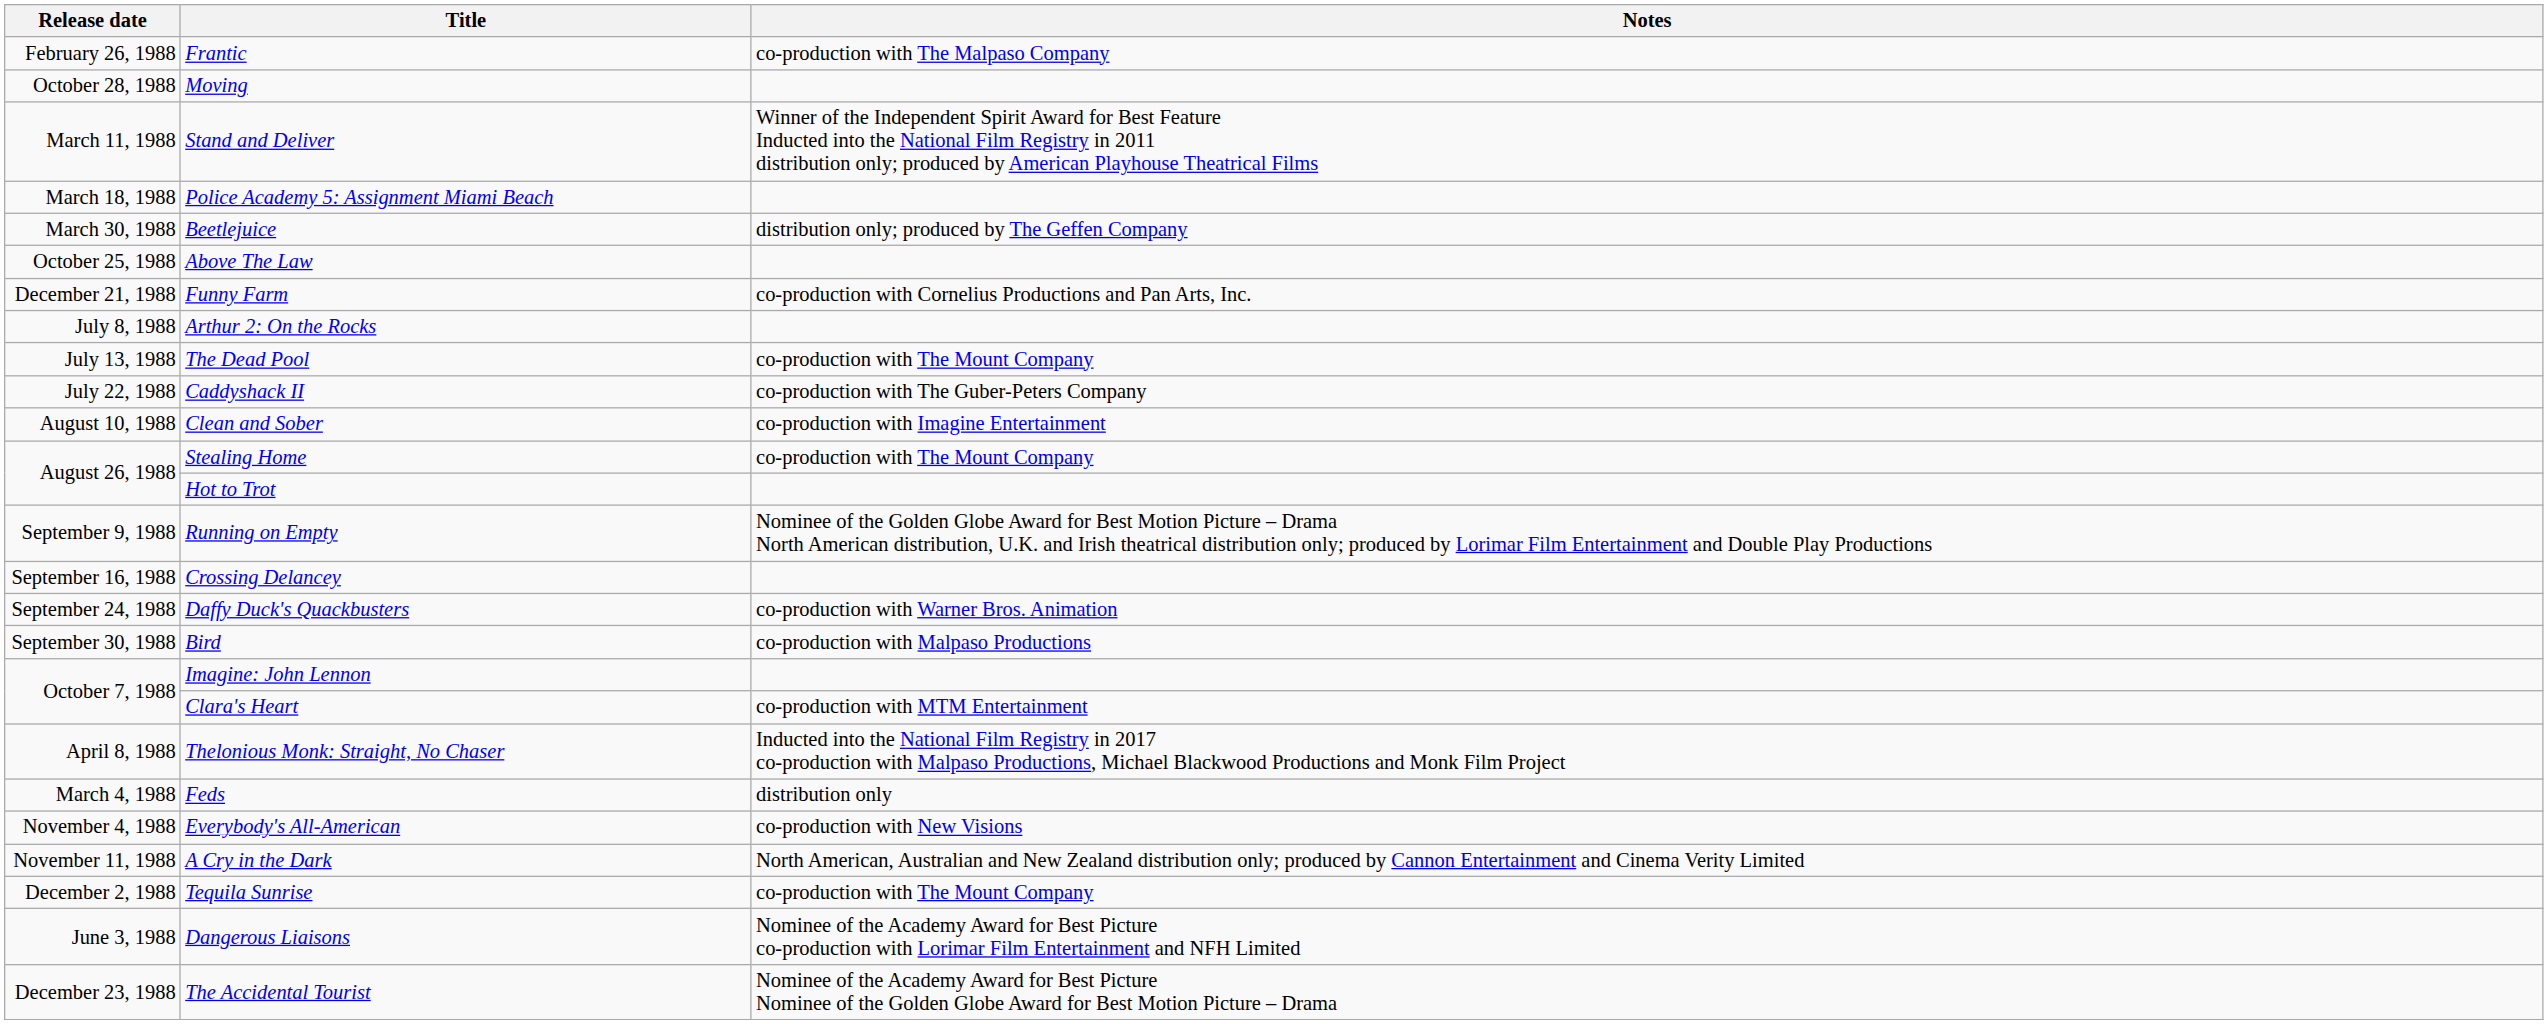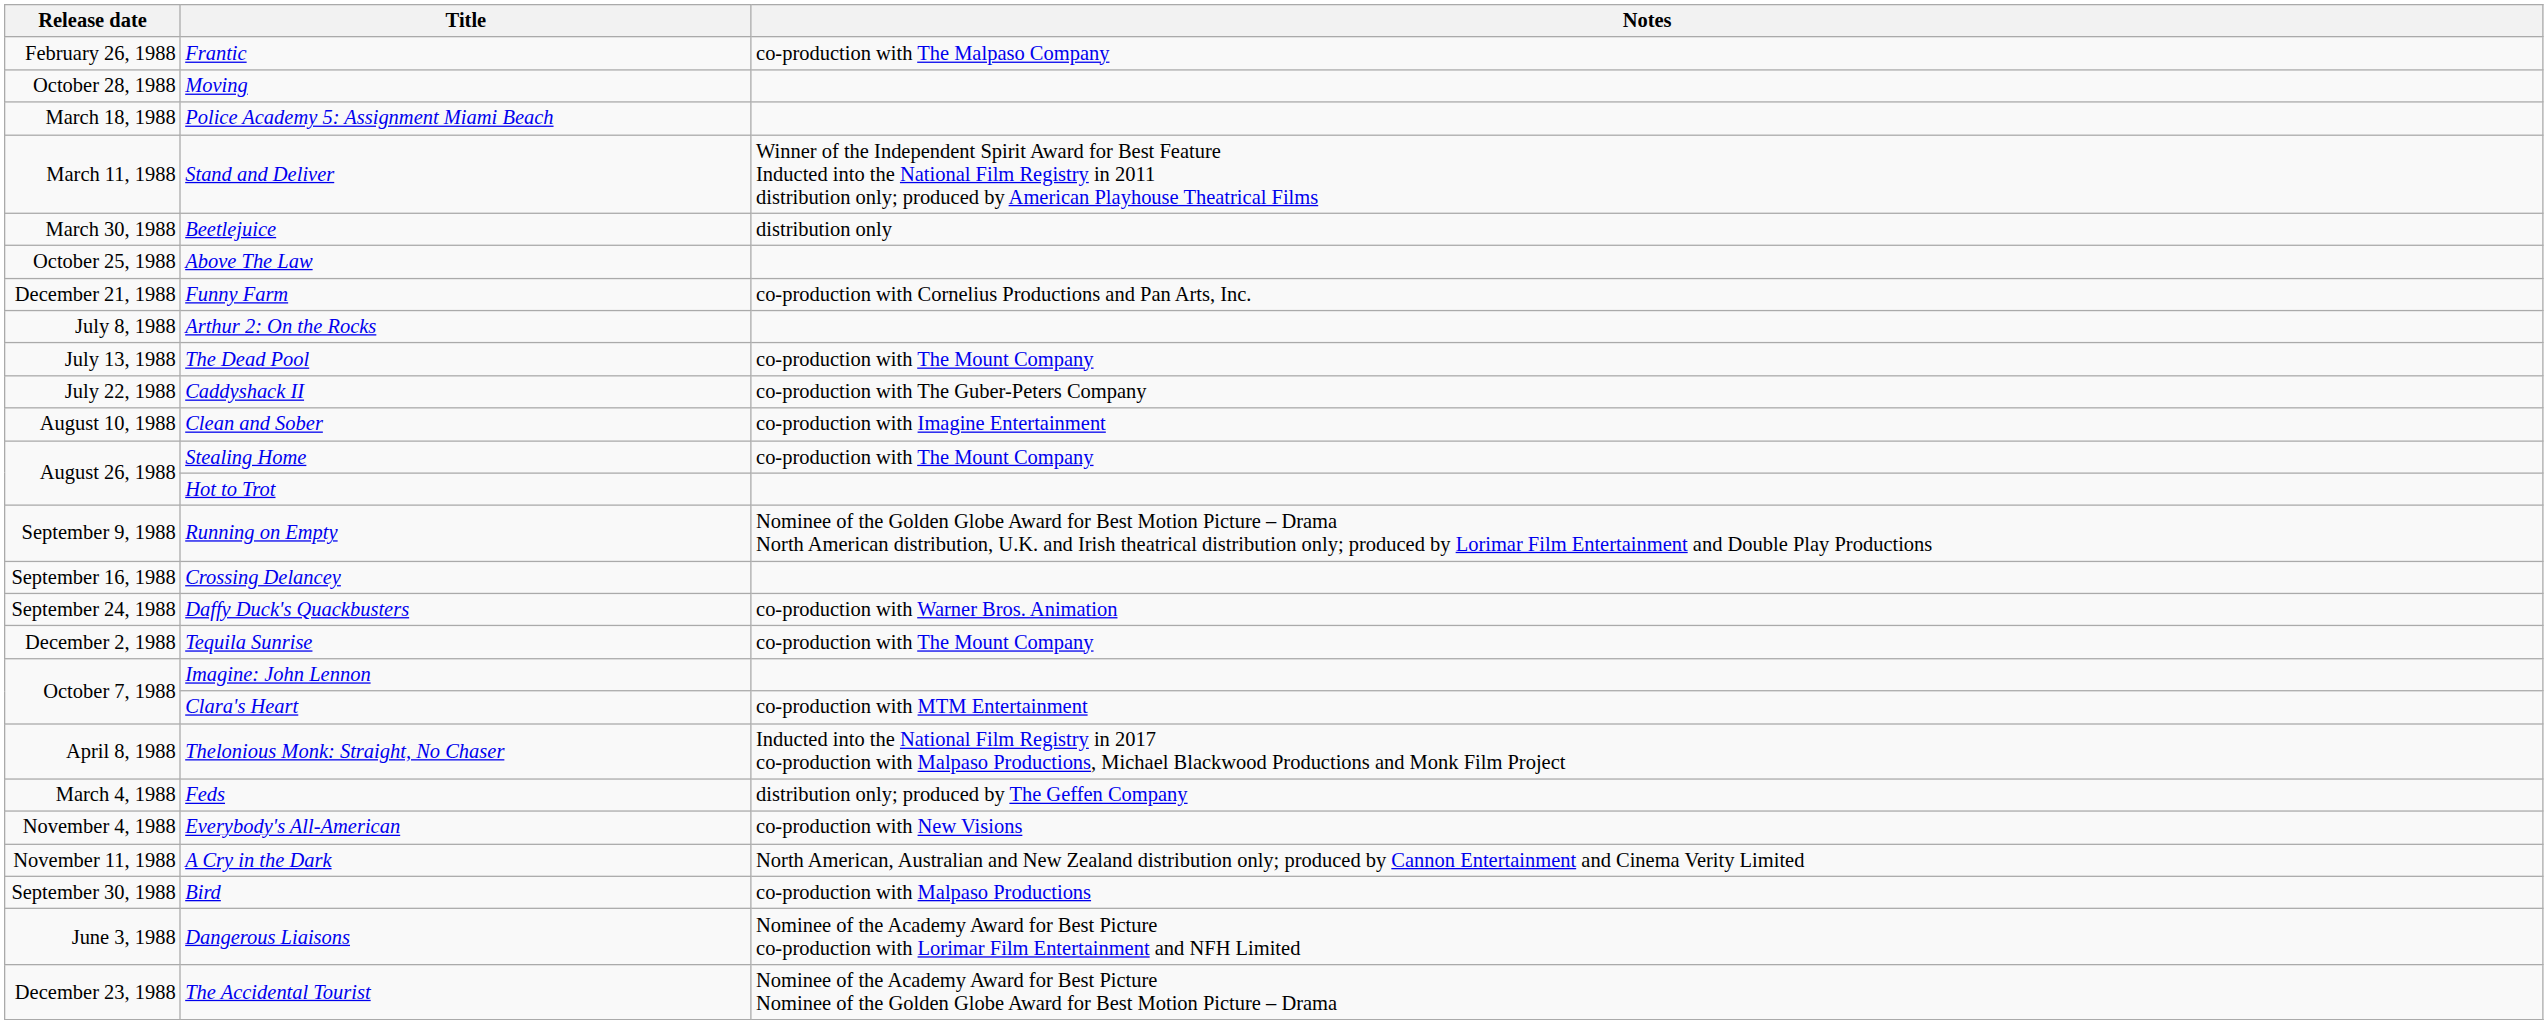 <table class="wikitable sortable" style="width:100%;">
 <tr>
 <th scope="col" style="width:130px;">Release date</th>
 <th>Title</th>
 <th>Notes</th>
 </tr>
 <tr>
 <td style="text-align:right;">February 26, 1988</td>
 <td><em><a href='#'>Frantic</a></em></td>
 <td>co-production with <a href='#'>The Malpaso Company</a></td>
 </tr>
 <tr>
 <td style="text-align:right;">October 28, 1988</td>
 <td><em><a href='#'>Moving</a></em></td>
 <td></td>
 </tr>
 <tr>
+<td style="text-align:right;">March 18, 1988</td>
+<td><em><a href='#'>Police Academy 5: Assignment Miami Beach</a></em></td>
+<td></td>
+</tr>
+<tr>
 <td style="text-align:right;">March 11, 1988</td>
 <td><em><a href='#'>Stand and Deliver</a></em></td>
 <td>Winner of the Independent Spirit Award for Best Feature<br>Inducted into the <a href='#'>National Film Registry</a> in 2011<br>distribution only; produced by <a href='#'>American Playhouse Theatrical Films</a></td>
 </tr>
 <tr>
-<td style="text-align:right;">March 18, 1988</td>
-<td><em><a href='#'>Police Academy 5: Assignment Miami Beach</a></em></td>
-<td></td>
-</tr>
-<tr>
 <td style="text-align:right;">March 30, 1988</td>
 <td><em><a href='#'>Beetlejuice</a></em></td>
-<td>distribution only; produced by <a href='#'>The Geffen Company</a></td>
+<td>distribution only</td>
 </tr>
 <tr>
 <td style="text-align:right;">October 25, 1988</td>
 <td><em><a href='#'>Above The Law</a></em></td>
 <td></td>
 </tr>
 <tr>
 <td style="text-align:right;">December 21, 1988</td>
 <td><em><a href='#'>Funny Farm</a></em></td>
 <td>co-production with Cornelius Productions and Pan Arts, Inc.</td>
 </tr>
 <tr>
 <td style="text-align:right;">July 8, 1988</td>
 <td><em><a href='#'>Arthur 2: On the Rocks</a></em></td>
 <td></td>
 </tr>
 <tr>
 <td style="text-align:right;">July 13, 1988</td>
 <td><em><a href='#'>The Dead Pool</a></em></td>
 <td>co-production with <a href='#'>The Mount Company</a></td>
 </tr>
 <tr>
 <td style="text-align:right;">July 22, 1988</td>
 <td><em><a href='#'>Caddyshack II</a></em></td>
 <td>co-production with The Guber-Peters Company</td>
 </tr>
 <tr>
 <td style="text-align:right;">August 10, 1988</td>
 <td><em><a href='#'>Clean and Sober</a></em></td>
 <td>co-production with <a href='#'>Imagine Entertainment</a></td>
 </tr>
 <tr>
 <td style="text-align:right;" rowspan="2">August 26, 1988</td>
 <td><em><a href='#'>Stealing Home</a></em></td>
 <td>co-production with <a href='#'>The Mount Company</a></td>
 </tr>
 <tr>
 <td><em><a href='#'>Hot to Trot</a></em></td>
 <td></td>
 </tr>
 <tr>
 <td style="text-align:right;">September 9, 1988</td>
 <td><em><a href='#'>Running on Empty</a></em></td>
 <td>Nominee of the Golden Globe Award for Best Motion Picture – Drama<br>North American distribution, U.K. and Irish theatrical distribution only; produced by <a href='#'>Lorimar Film Entertainment</a> and Double Play Productions</td>
 </tr>
 <tr>
 <td style="text-align:right;">September 16, 1988</td>
 <td><em><a href='#'>Crossing Delancey</a></em></td>
 <td></td>
 </tr>
 <tr>
 <td style="text-align:right;">September 24, 1988</td>
 <td><em><a href='#'>Daffy Duck's Quackbusters</a></em></td>
 <td>co-production with <a href='#'>Warner Bros. Animation</a></td>
 </tr>
 <tr>
-<td style="text-align:right;">September 30, 1988</td>
-<td><em><a href='#'>Bird</a></em></td>
-<td>co-production with <a href='#'>Malpaso Productions</a></td>
+<td style="text-align:right;">December 2, 1988</td>
+<td><em><a href='#'>Tequila Sunrise</a></em></td>
+<td>co-production with <a href='#'>The Mount Company</a></td>
 </tr>
 <tr>
 <td style="text-align:right;" rowspan="2">October 7, 1988</td>
 <td><em><a href='#'>Imagine: John Lennon</a></em></td>
 <td></td>
 </tr>
 <tr>
 <td><em><a href='#'>Clara's Heart</a></em></td>
 <td>co-production with <a href='#'>MTM Entertainment</a></td>
 </tr>
 <tr>
 <td style="text-align:right;">April 8, 1988</td>
 <td><em><a href='#'>Thelonious Monk: Straight, No Chaser</a></em></td>
 <td>Inducted into the <a href='#'>National Film Registry</a> in 2017<br>co-production with <a href='#'>Malpaso Productions</a>, Michael Blackwood Productions and Monk Film Project</td>
 </tr>
 <tr>
 <td style="text-align:right;">March 4, 1988</td>
 <td><em><a href='#'>Feds</a></em></td>
-<td>distribution only</td>
+<td>distribution only; produced by <a href='#'>The Geffen Company</a></td>
 </tr>
 <tr>
 <td style="text-align:right;">November 4, 1988</td>
 <td><em><a href='#'>Everybody's All-American</a></em></td>
 <td>co-production with <a href='#'>New Visions</a></td>
 </tr>
 <tr>
 <td style="text-align:right;">November 11, 1988</td>
 <td><em><a href='#'>A Cry in the Dark</a></em></td>
 <td>North American, Australian and New Zealand distribution only; produced by <a href='#'>Cannon Entertainment</a> and Cinema Verity Limited</td>
 </tr>
 <tr>
-<td style="text-align:right;">December 2, 1988</td>
-<td><em><a href='#'>Tequila Sunrise</a></em></td>
-<td>co-production with <a href='#'>The Mount Company</a></td>
+<td style="text-align:right;">September 30, 1988</td>
+<td><em><a href='#'>Bird</a></em></td>
+<td>co-production with <a href='#'>Malpaso Productions</a></td>
 </tr>
 <tr>
 <td style="text-align:right;">June 3, 1988</td>
 <td><em><a href='#'>Dangerous Liaisons</a></em></td>
 <td>Nominee of the Academy Award for Best Picture<br>co-production with <a href='#'>Lorimar Film Entertainment</a> and NFH Limited</td>
 </tr>
 <tr>
 <td style="text-align:right;">December 23, 1988</td>
 <td><em><a href='#'>The Accidental Tourist</a></em></td>
 <td>Nominee of the Academy Award for Best Picture<br>Nominee of the Golden Globe Award for Best Motion Picture – Drama</td>
 </tr>
 <tr>
 </tr>
 </table>
